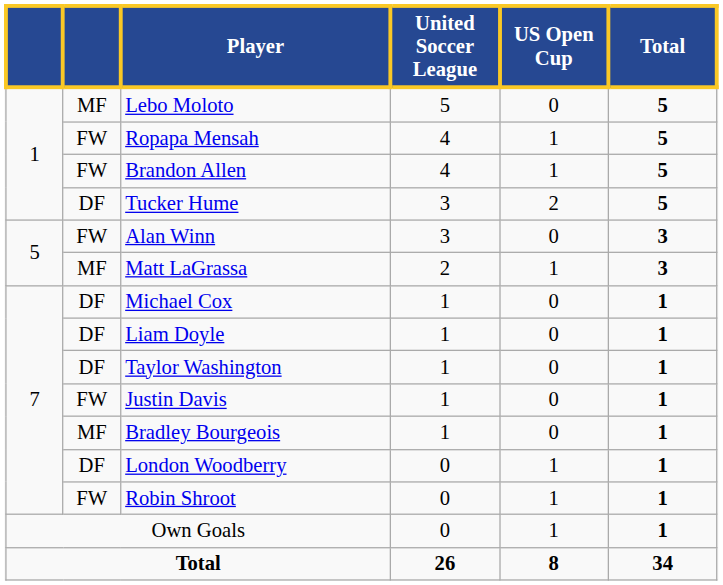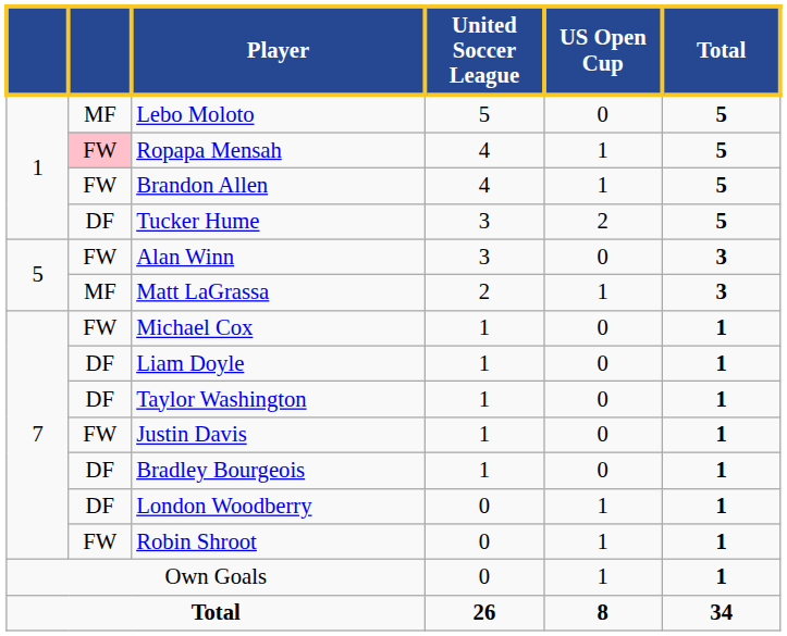 <table class="wikitable" style="text-align:center;">
 <tr>
 <th style="background:#264892; color:white; border:3px solid #FAC825; width:35px;"></th>
 <th style="background:#264892; color:white; border:3px solid #FAC825; width:35px;"></th>
 <th style="background:#264892; color:white; border:3px solid #FAC825; width:200px;">Player</th>
 <th style="background:#264892; color:white; border:3px solid #FAC825; width:75px;">United Soccer League</th>
 <th style="background:#264892; color:white; border:3px solid #FAC825; width:75px;">US Open Cup</th>
 <th style="background:#264892; color:white; border:3px solid #FAC825; width:75px;"><strong>Total</strong></th>
 </tr>
 <tr>
 <td rowspan="4">1</td>
 <td>MF</td>
 <td align=left> <a href='#'>Lebo Moloto</a></td>
 <td>5</td>
 <td>0</td>
 <td><strong>5</strong></td>
 </tr>
 <tr>
-<td>FW</td>
+<td style="background: pink;">FW</td>
 <td align=left> <a href='#'>Ropapa Mensah</a></td>
 <td>4</td>
 <td>1</td>
 <td><strong>5</strong></td>
 </tr>
 <tr>
 <td>FW</td>
 <td align=left> <a href='#'>Brandon Allen</a></td>
 <td>4</td>
 <td>1</td>
 <td><strong>5</strong></td>
 </tr>
 <tr>
 <td>DF</td>
 <td align=left> <a href='#'>Tucker Hume</a></td>
 <td>3</td>
 <td>2</td>
 <td><strong>5</strong></td>
 </tr>
 <tr>
 <td rowspan="2">5</td>
 <td>FW</td>
 <td align=left> <a href='#'>Alan Winn</a></td>
 <td>3</td>
 <td>0</td>
 <td><strong>3</strong></td>
 </tr>
 <tr>
 <td>MF</td>
 <td align=left> <a href='#'>Matt LaGrassa</a></td>
 <td>2</td>
 <td>1</td>
 <td><strong>3</strong></td>
 </tr>
 <tr>
 <td rowspan="7">7</td>
-<td>DF</td>
+<td>FW</td>
 <td align=left> <a href='#'>Michael Cox</a></td>
 <td>1</td>
 <td>0</td>
 <td><strong>1</strong></td>
 </tr>
 <tr>
 <td>DF</td>
 <td align=left> <a href='#'>Liam Doyle</a></td>
 <td>1</td>
 <td>0</td>
 <td><strong>1</strong></td>
 </tr>
 <tr>
 <td>DF</td>
 <td align=left> <a href='#'>Taylor Washington</a></td>
 <td>1</td>
 <td>0</td>
 <td><strong>1</strong></td>
 </tr>
 <tr>
 <td>FW</td>
 <td align=left> <a href='#'>Justin Davis</a></td>
 <td>1</td>
 <td>0</td>
 <td><strong>1</strong></td>
 </tr>
 <tr>
-<td>MF</td>
+<td>DF</td>
 <td align=left> <a href='#'>Bradley Bourgeois</a></td>
 <td>1</td>
 <td>0</td>
 <td><strong>1</strong></td>
 </tr>
 <tr>
 <td>DF</td>
 <td align=left> <a href='#'>London Woodberry</a></td>
 <td>0</td>
 <td>1</td>
 <td><strong>1</strong></td>
 </tr>
 <tr>
 <td>FW</td>
 <td align=left> <a href='#'>Robin Shroot</a></td>
 <td>0</td>
 <td>1</td>
 <td><strong>1</strong></td>
 </tr>
 <tr>
 <td colspan="3">Own Goals</td>
 <td>0</td>
 <td>1</td>
 <td><strong>1</strong></td>
 </tr>
 <tr>
 <td colspan="3"><strong>Total</strong></td>
 <td><strong>26</strong></td>
 <td><strong>8</strong></td>
 <td><strong>34</strong></td>
 </tr>
 </table>
